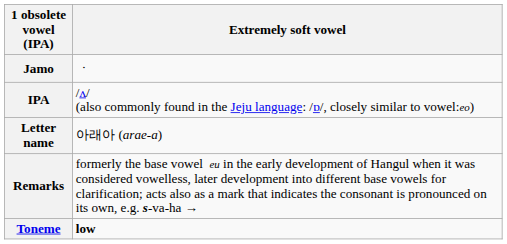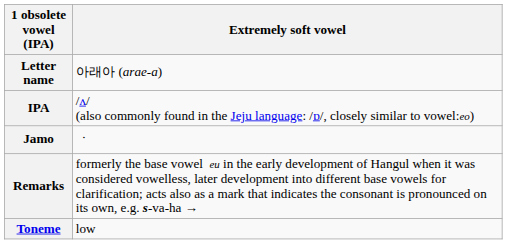 <table class="wikitable">
 <tr>
 <th colspan="1">1 obsolete vowel<br>(IPA)</th>
 <th>Extremely soft vowel</th>
 </tr>
 <tr>
-<th>Jamo</th>
-<td><big>ㆍ</big></td>
+<th>Letter name</th>
+<td>아래아 (<em>arae-a</em>)</td>
 </tr>
 <tr>
 <th>IPA</th>
 <td>/<a href='#'>ʌ</a>/<br>(also commonly found in the <a href='#'>Jeju language</a>: /<a href='#'>ɒ</a>/, closely similar to vowel:<small><em>eo</em></small>)</td>
 </tr>
 <tr>
-<th>Letter name</th>
-<td>아래아 (<em>arae-a</em>)</td>
+<th>Jamo</th>
+<td><big>ㆍ</big></td>
 </tr>
 <tr>
 <th>Remarks</th>
 <td>formerly the base vowel  <small><em>eu</em></small> in the early development of Hangul when it was considered vowelless, later development into different base vowels for clarification; acts also as a mark that indicates the consonant is pronounced on its own, e.g. <strong><em>s</em></strong>-va-ha → </td>
 </tr>
 <tr>
 <th><a href='#'>Toneme</a></th>
-<td><strong>low</strong></td>
+<td>low</td>
 </tr>
 </table>
